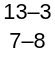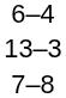 <table style="text-align:center">
 <tr>
 <th width=200></th>
 <th width=100></th>
 <th width=200></th>
+</tr>
+<tr>
+<td align=right><strong></strong></td>
+<td>6–4</td>
+<td align=left></td>
 </tr>
 <tr>
 <td align=right><strong></strong></td>
 <td>13–3</td>
 <td align=left></td>
 </tr>
 <tr>
 <td align=right></td>
 <td>7–8</td>
 <td align=left><strong></strong></td>
 </tr>
 </table>
